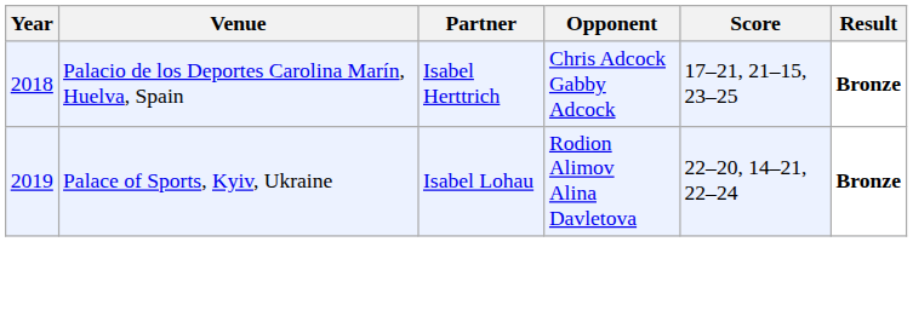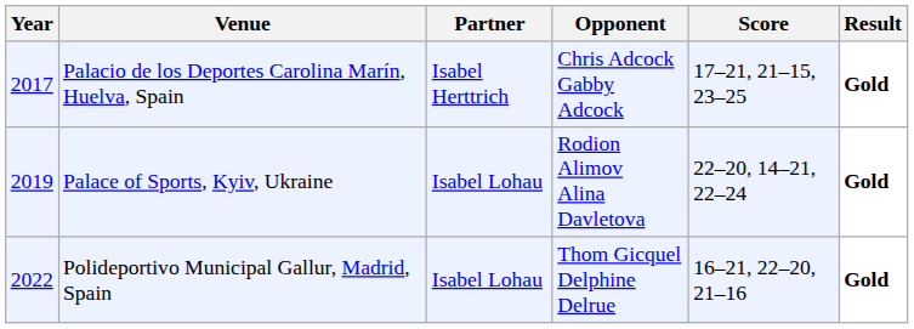 <table class="sortable wikitable" style="font-size: 90%;">
 <tr>
 <th>Year</th>
 <th>Venue</th>
 <th>Partner</th>
 <th>Opponent</th>
 <th>Score</th>
 <th>Result</th>
 </tr>
 <tr style="background:#ECF2FF">
-<td align="center"><a href='#'>2018</a></td>
+<td align="center"><a href='#'>2017</a></td>
 <td align="left"><a href='#'>Palacio de los Deportes Carolina Marín</a>, <a href='#'>Huelva</a>, Spain</td>
 <td align="left"> <a href='#'>Isabel Herttrich</a></td>
 <td align="left"> <a href='#'>Chris Adcock</a> <br>  <a href='#'>Gabby Adcock</a></td>
 <td align="left">17–21, 21–15, 23–25</td>
-<td style="text-align:left; background:white"> <strong>Bronze</strong></td>
+<td style="text-align:left; background:white"> <strong>Gold</strong></td>
 </tr>
 <tr style="background:#ECF2FF">
 <td align="center"><a href='#'>2019</a></td>
 <td align="left"><a href='#'>Palace of Sports</a>, <a href='#'>Kyiv</a>, Ukraine</td>
 <td align="left"> <a href='#'>Isabel Lohau</a></td>
 <td align="left"> <a href='#'>Rodion Alimov</a><br> <a href='#'>Alina Davletova</a></td>
 <td align="left">22–20, 14–21, 22–24</td>
-<td style="text-align:left; background:white"> <strong>Bronze</strong></td>
+<td style="text-align:left; background:white"> <strong>Gold</strong></td>
+</tr>
+<tr style="background:#ECF2FF">
+<td align="center"><a href='#'>2022</a></td>
+<td align="left">Polideportivo Municipal Gallur, <a href='#'>Madrid</a>, Spain</td>
+<td align="left"> <a href='#'>Isabel Lohau</a></td>
+<td align="left"> <a href='#'>Thom Gicquel</a><br> <a href='#'>Delphine Delrue</a></td>
+<td align="left">16–21, 22–20, 21–16</td>
+<td style="text-align:left; background:white"> <strong>Gold</strong></td>
 </tr>
 </table>
